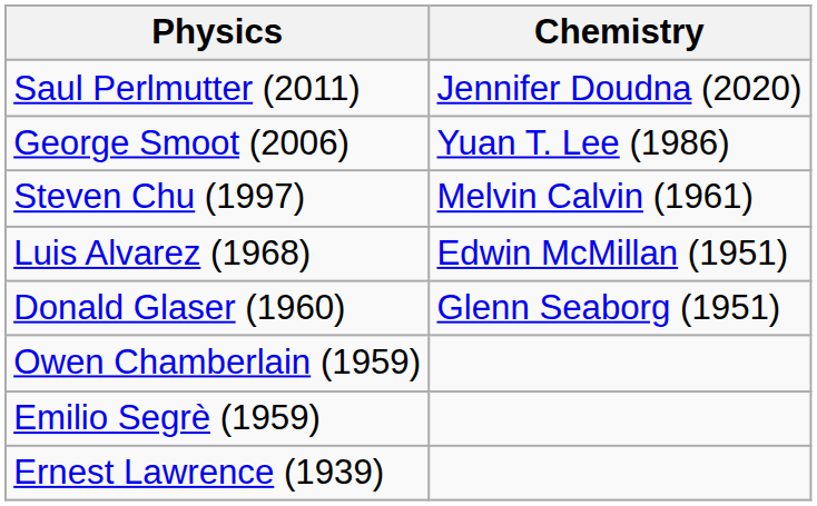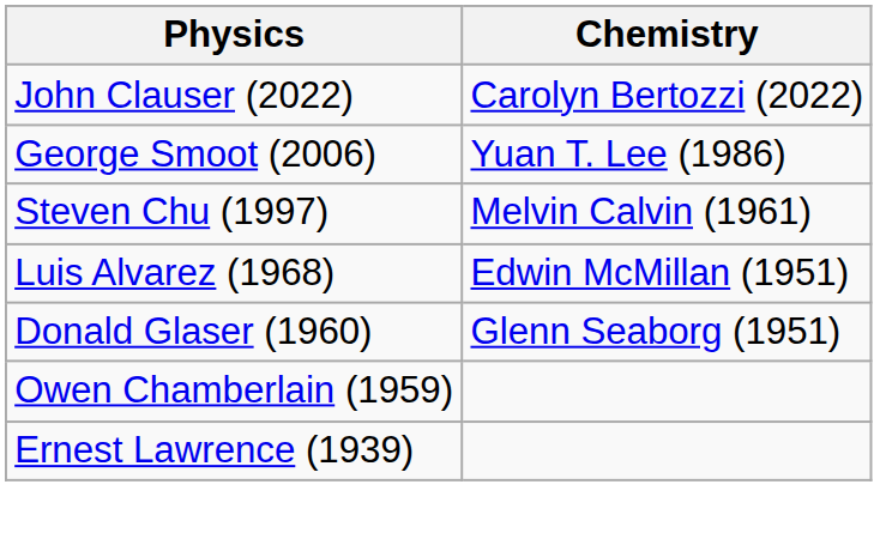 <table class="wikitable">
 <tr>
 <th>Physics</th>
 <th>Chemistry</th>
 </tr>
 <tr>
-<td><a href='#'>Saul Perlmutter</a> (2011)</td>
-<td><a href='#'>Jennifer Doudna</a> (2020)</td>
+<td><a href='#'>John Clauser</a> (2022)</td>
+<td><a href='#'>Carolyn Bertozzi</a> (2022)</td>
 </tr>
 <tr>
 <td><a href='#'>George Smoot</a> (2006)</td>
 <td><a href='#'>Yuan T. Lee</a> (1986)</td>
 </tr>
 <tr>
 <td><a href='#'>Steven Chu</a> (1997)</td>
 <td><a href='#'>Melvin Calvin</a> (1961)</td>
 </tr>
 <tr>
 <td><a href='#'>Luis Alvarez</a> (1968)</td>
 <td><a href='#'>Edwin McMillan</a> (1951)</td>
 </tr>
 <tr>
 <td><a href='#'>Donald Glaser</a> (1960)</td>
 <td><a href='#'>Glenn Seaborg</a> (1951)</td>
 </tr>
 <tr>
 <td><a href='#'>Owen Chamberlain</a> (1959)</td>
 <td></td>
 </tr>
 <tr>
-<td><a href='#'>Emilio Segrè</a> (1959)</td>
-<td></td>
-</tr>
-<tr>
 <td><a href='#'>Ernest Lawrence</a> (1939)</td>
 <td></td>
 </tr>
 </table>
